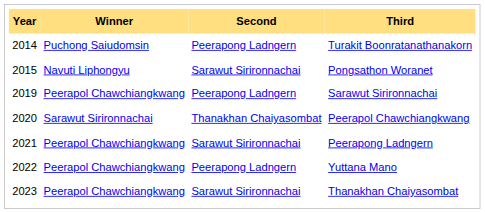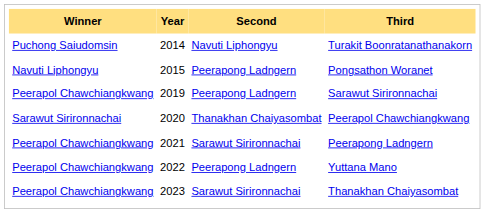 <table cellpadding="4" cellspacing="0"  style="border: 1px solid silver; color: black; margin: 0 0 0.5em 0; background-color: white; padding: 5px; text-align: left; font-size:85%; vertical-align: top; line-height:1.6em;">
 <tr>
+<th scope=col; align="center" bgcolor="FFDF80">Winner</th>
 <th scope=col; align="center" bgcolor="FFDF80">Year</th>
-<th scope=col; align="center" bgcolor="FFDF80">Winner</th>
 <th scope=col; align="center" bgcolor="FFDF80">Second</th>
 <th scope=col; align="center" bgcolor="FFDF80">Third</th>
 </tr>
 <tr>
+<td><a href='#'>Puchong Saiudomsin</a></td>
 <td>2014</td>
-<td><a href='#'>Puchong Saiudomsin</a></td>
-<td><a href='#'>Peerapong Ladngern</a></td>
+<td><a href='#'>Navuti Liphongyu</a></td>
 <td><a href='#'>Turakit Boonratanathanakorn</a></td>
 </tr>
 <tr>
+<td><a href='#'>Navuti Liphongyu</a></td>
 <td>2015</td>
-<td><a href='#'>Navuti Liphongyu</a></td>
-<td><a href='#'>Sarawut Sirironnachai</a></td>
+<td><a href='#'>Peerapong Ladngern</a></td>
 <td><a href='#'>Pongsathon Woranet</a></td>
 </tr>
 <tr>
+<td><a href='#'>Peerapol Chawchiangkwang</a></td>
 <td>2019</td>
-<td><a href='#'>Peerapol Chawchiangkwang</a></td>
 <td><a href='#'>Peerapong Ladngern</a></td>
 <td><a href='#'>Sarawut Sirironnachai</a></td>
 </tr>
 <tr>
+<td><a href='#'>Sarawut Sirironnachai</a></td>
 <td>2020</td>
-<td><a href='#'>Sarawut Sirironnachai</a></td>
 <td><a href='#'>Thanakhan Chaiyasombat</a></td>
 <td><a href='#'>Peerapol Chawchiangkwang</a></td>
 </tr>
 <tr>
+<td><a href='#'>Peerapol Chawchiangkwang</a></td>
 <td>2021</td>
-<td><a href='#'>Peerapol Chawchiangkwang</a></td>
 <td><a href='#'>Sarawut Sirironnachai</a></td>
 <td><a href='#'>Peerapong Ladngern</a></td>
 </tr>
 <tr>
+<td><a href='#'>Peerapol Chawchiangkwang</a></td>
 <td>2022</td>
-<td><a href='#'>Peerapol Chawchiangkwang</a></td>
 <td><a href='#'>Peerapong Ladngern</a></td>
 <td><a href='#'>Yuttana Mano</a></td>
 </tr>
 <tr>
+<td><a href='#'>Peerapol Chawchiangkwang</a></td>
 <td>2023</td>
-<td><a href='#'>Peerapol Chawchiangkwang</a></td>
 <td><a href='#'>Sarawut Sirironnachai</a></td>
 <td><a href='#'>Thanakhan Chaiyasombat</a></td>
 </tr>
 </table>
